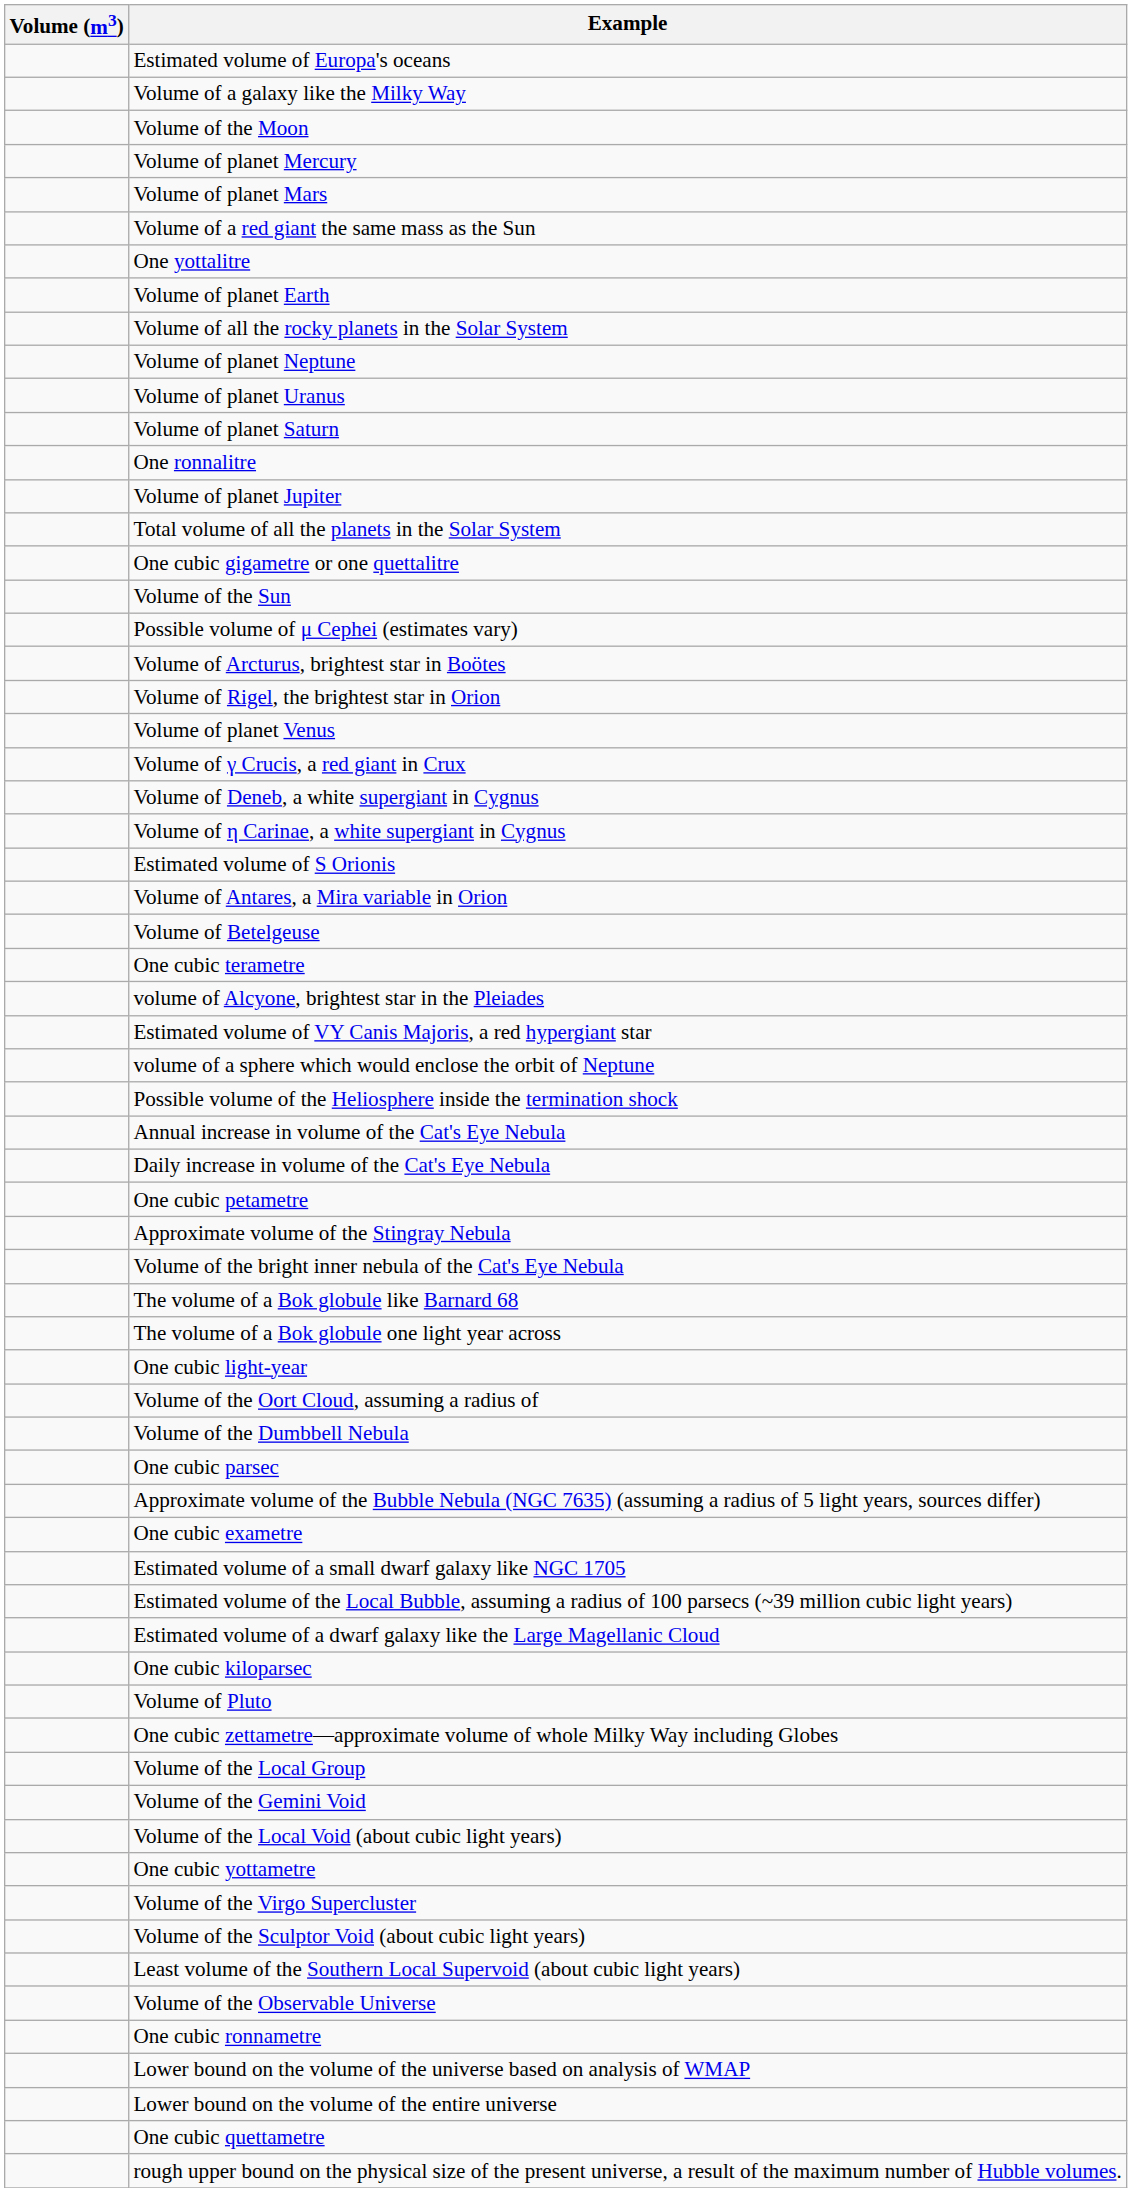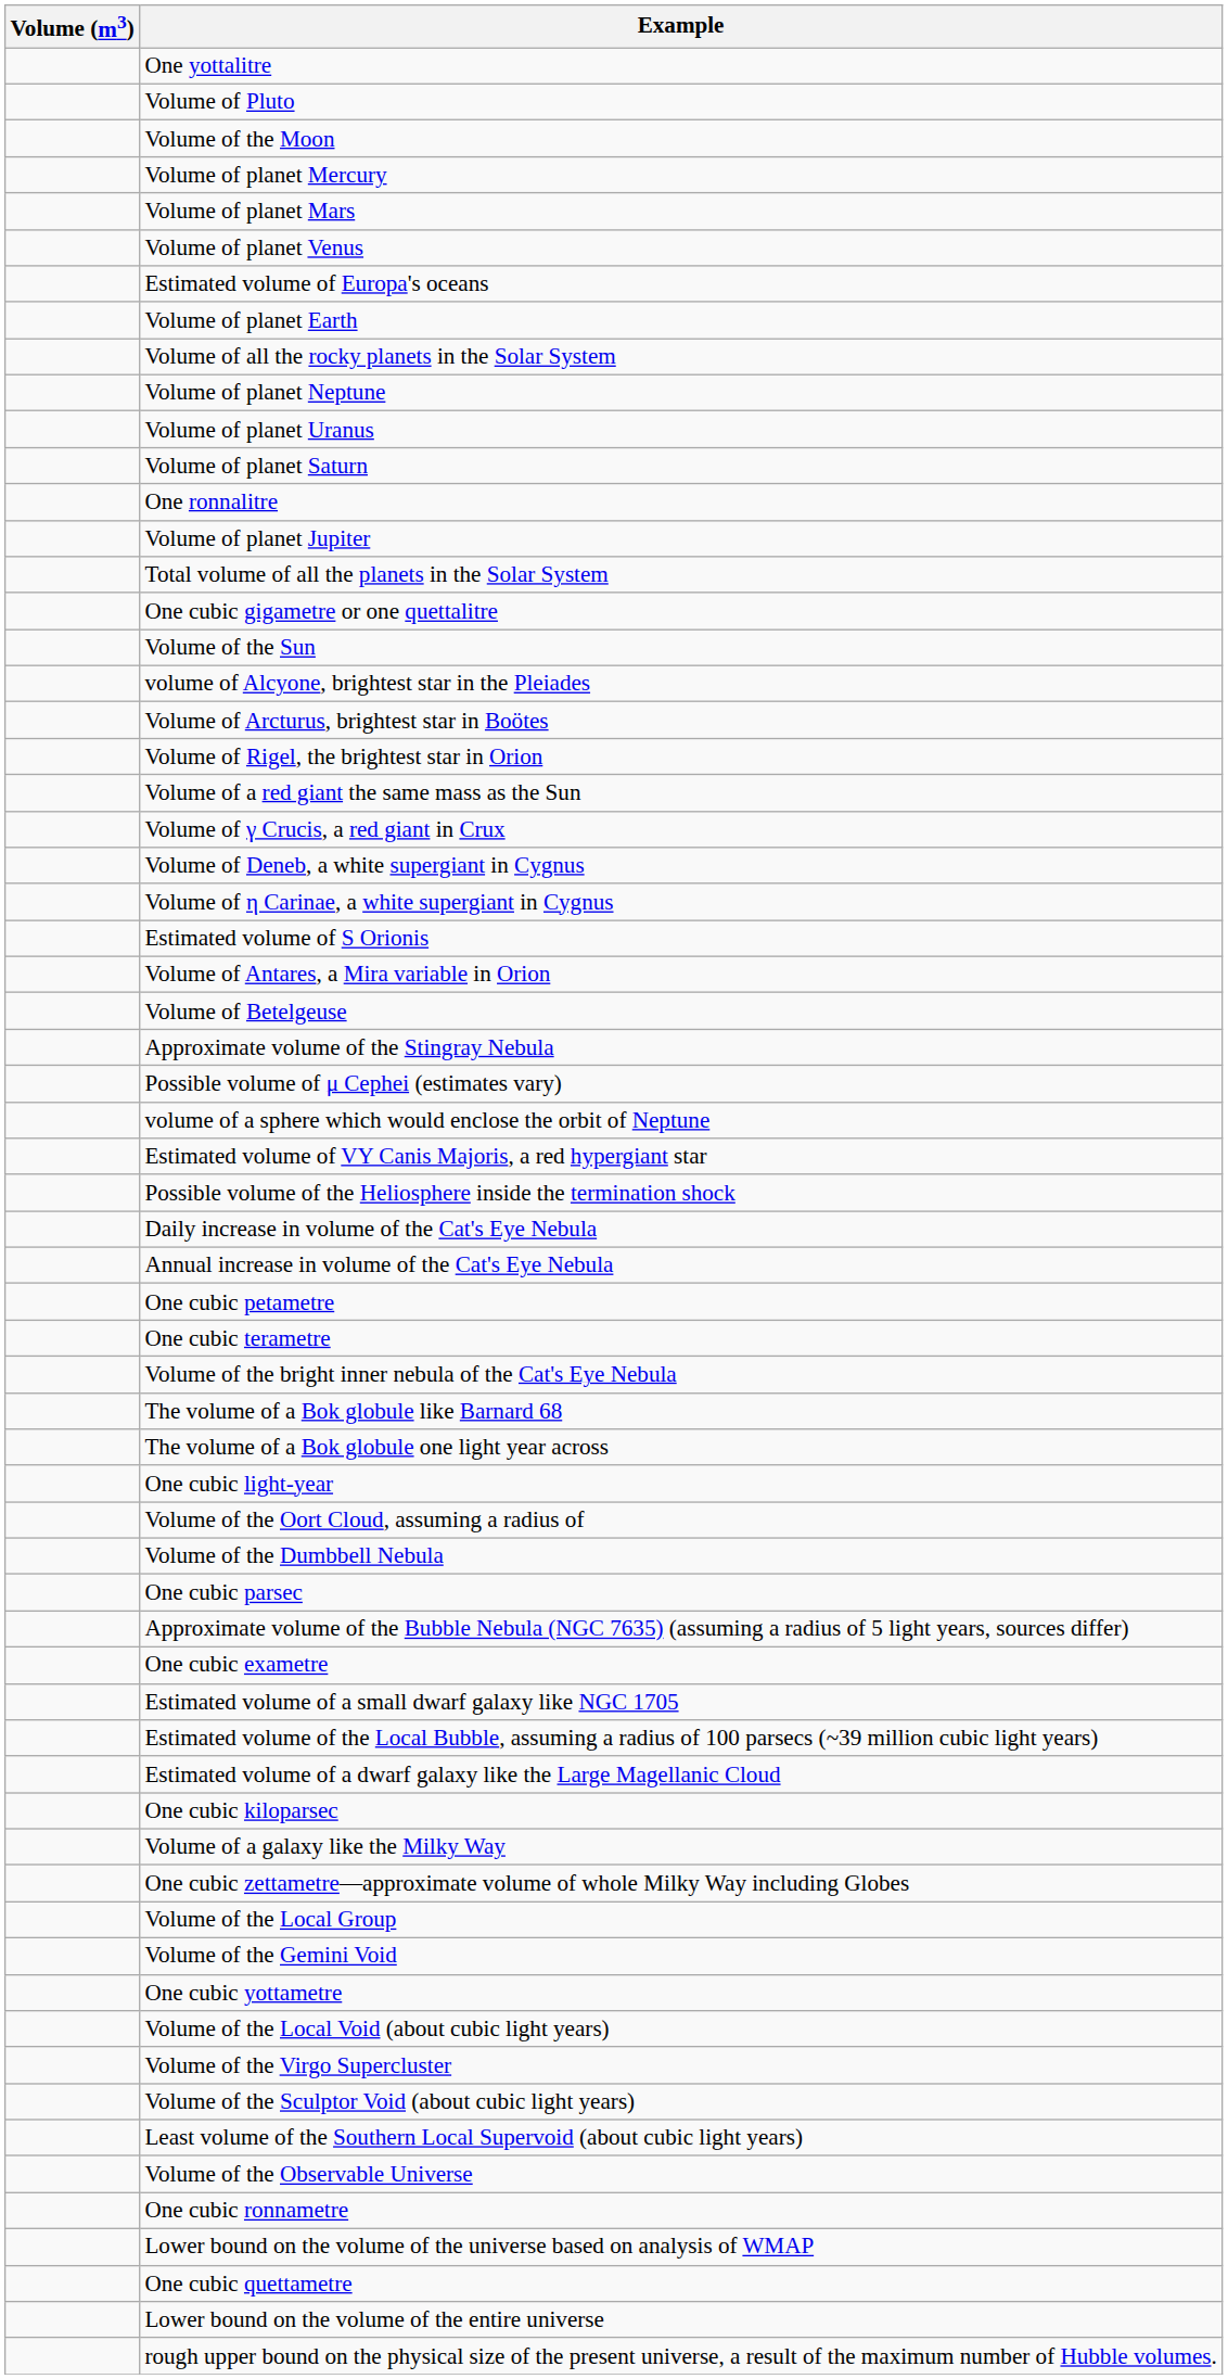 <table class=wikitable>
 <tr>
 <th>Volume (<a href='#'>m<sup>3</sup></a>)</th>
 <th>Example</th>
 </tr>
 <tr>
 <td align=right valign=top></td>
-<td>Estimated volume of <a href='#'>Europa</a>'s oceans</td>
+<td>One <a href='#'>yottalitre</a></td>
 </tr>
 <tr>
 <td align=right valign=top></td>
-<td>Volume of a galaxy like the <a href='#'>Milky Way</a></td>
+<td>Volume of <a href='#'>Pluto</a></td>
 </tr>
 <tr>
 <td align=right valign=top></td>
 <td>Volume of the <a href='#'>Moon</a></td>
 </tr>
 <tr>
 <td align=right valign=top></td>
 <td>Volume of planet <a href='#'>Mercury</a></td>
 </tr>
 <tr>
 <td align=right valign=top></td>
 <td>Volume of planet <a href='#'>Mars</a></td>
 </tr>
 <tr>
 <td align=right valign=top></td>
-<td>Volume of a <a href='#'>red giant</a> the same mass as the Sun</td>
+<td>Volume of planet <a href='#'>Venus</a></td>
 </tr>
 <tr>
 <td align=right valign=top></td>
-<td>One <a href='#'>yottalitre</a></td>
+<td>Estimated volume of <a href='#'>Europa</a>'s oceans</td>
 </tr>
 <tr>
 <td align=right valign=top></td>
 <td>Volume of planet <a href='#'>Earth</a></td>
 </tr>
 <tr>
 <td align=right valign=top></td>
 <td>Volume of all the <a href='#'>rocky planets</a> in the <a href='#'>Solar System</a></td>
 </tr>
 <tr>
 <td align=right valign=top></td>
 <td>Volume of planet <a href='#'>Neptune</a></td>
 </tr>
 <tr>
 <td align=right valign=top></td>
 <td>Volume of planet <a href='#'>Uranus</a></td>
 </tr>
 <tr>
 <td align=right valign=top></td>
 <td>Volume of planet <a href='#'>Saturn</a></td>
 </tr>
 <tr>
 <td align=right valign=top></td>
 <td>One <a href='#'>ronnalitre</a></td>
 </tr>
 <tr>
 <td align=right valign=top></td>
 <td>Volume of planet <a href='#'>Jupiter</a></td>
 </tr>
 <tr>
 <td align=right valign=top></td>
 <td>Total volume of all the <a href='#'>planets</a> in the <a href='#'>Solar System</a></td>
 </tr>
 <tr>
 <td align=right valign=top></td>
 <td>One cubic <a href='#'>gigametre</a> or one <a href='#'>quettalitre</a></td>
 </tr>
 <tr>
 <td align=right valign=top></td>
 <td>Volume of the <a href='#'>Sun</a></td>
 </tr>
 <tr>
 <td align=right valign=top></td>
-<td>Possible volume of <a href='#'>μ Cephei</a> (estimates vary)</td>
+<td>volume of <a href='#'>Alcyone</a>, brightest star in the <a href='#'>Pleiades</a></td>
 </tr>
 <tr>
 <td align=right valign=top></td>
 <td>Volume of <a href='#'>Arcturus</a>, brightest star in <a href='#'>Boötes</a></td>
 </tr>
 <tr>
 <td align=right valign=top></td>
 <td>Volume of <a href='#'>Rigel</a>, the brightest star in <a href='#'>Orion</a></td>
 </tr>
 <tr>
 <td align=right valign=top></td>
-<td>Volume of planet <a href='#'>Venus</a></td>
+<td>Volume of a <a href='#'>red giant</a> the same mass as the Sun</td>
 </tr>
 <tr>
 <td align=right valign=top></td>
 <td>Volume of <a href='#'>γ Crucis</a>, a <a href='#'>red giant</a> in <a href='#'>Crux</a></td>
 </tr>
 <tr>
 <td align=right valign=top></td>
 <td>Volume of <a href='#'>Deneb</a>, a white <a href='#'>supergiant</a> in <a href='#'>Cygnus</a></td>
 </tr>
 <tr>
 <td align=right valign=top></td>
 <td>Volume of <a href='#'>η Carinae</a>, a <a href='#'>white supergiant</a> in <a href='#'>Cygnus</a></td>
 </tr>
 <tr>
 <td align=right valign=top></td>
 <td>Estimated volume of <a href='#'>S Orionis</a></td>
 </tr>
 <tr>
 <td align=right valign=top></td>
 <td>Volume of <a href='#'>Antares</a>, a <a href='#'>Mira variable</a> in <a href='#'>Orion</a></td>
 </tr>
 <tr>
 <td align=right valign=top></td>
 <td>Volume of <a href='#'>Betelgeuse</a></td>
 </tr>
 <tr>
 <td align=right valign=top></td>
-<td>One cubic <a href='#'>terametre</a></td>
+<td>Approximate volume of the <a href='#'>Stingray Nebula</a></td>
 </tr>
 <tr>
 <td align=right valign=top></td>
-<td>volume of <a href='#'>Alcyone</a>, brightest star in the <a href='#'>Pleiades</a></td>
+<td>Possible volume of <a href='#'>μ Cephei</a> (estimates vary)</td>
+</tr>
+<tr>
+<td align=right valign=top></td>
+<td>volume of a sphere which would enclose the orbit of <a href='#'>Neptune</a></td>
 </tr>
 <tr>
 <td align=right valign=top></td>
 <td>Estimated volume of <a href='#'>VY Canis Majoris</a>, a red <a href='#'>hypergiant</a> star</td>
 </tr>
 <tr>
 <td align=right valign=top></td>
-<td>volume of a sphere which would enclose the orbit of <a href='#'>Neptune</a></td>
+<td>Possible volume of the <a href='#'>Heliosphere</a> inside the <a href='#'>termination shock</a></td>
 </tr>
 <tr>
 <td align=right valign=top></td>
-<td>Possible volume of the <a href='#'>Heliosphere</a> inside the <a href='#'>termination shock</a></td>
+<td>Daily increase in volume of the <a href='#'>Cat's Eye Nebula</a></td>
 </tr>
 <tr>
 <td align=right valign=top></td>
 <td>Annual increase in volume of the <a href='#'>Cat's Eye Nebula</a></td>
 </tr>
 <tr>
 <td align=right valign=top></td>
-<td>Daily increase in volume of the <a href='#'>Cat's Eye Nebula</a></td>
-</tr>
-<tr>
-<td align=right valign=top></td>
 <td>One cubic <a href='#'>petametre</a></td>
 </tr>
 <tr>
 <td align=right valign=top></td>
-<td>Approximate volume of the <a href='#'>Stingray Nebula</a></td>
+<td>One cubic <a href='#'>terametre</a></td>
 </tr>
 <tr>
 <td align=right valign=top></td>
 <td>Volume of the bright inner nebula of the <a href='#'>Cat's Eye Nebula</a></td>
 </tr>
 <tr>
 <td align=right valign=top></td>
 <td>The volume of a <a href='#'>Bok globule</a> like <a href='#'>Barnard 68</a></td>
 </tr>
 <tr>
 <td align=right valign=top></td>
 <td>The volume of a <a href='#'>Bok globule</a> one light year across</td>
 </tr>
 <tr>
 <td align=right valign=top></td>
 <td>One cubic <a href='#'>light-year</a></td>
 </tr>
 <tr>
 <td align=right valign=top></td>
 <td>Volume of the <a href='#'>Oort Cloud</a>, assuming a radius of </td>
 </tr>
 <tr>
 <td align=right valign=top></td>
 <td>Volume of the <a href='#'>Dumbbell Nebula</a></td>
 </tr>
 <tr>
 <td align=right valign=top></td>
 <td>One cubic <a href='#'>parsec</a></td>
 </tr>
 <tr>
 <td align=right valign=top></td>
 <td>Approximate volume of the <a href='#'>Bubble Nebula (NGC 7635)</a> (assuming a radius of 5 light years, sources differ)</td>
 </tr>
 <tr>
 <td align=right valign=top></td>
 <td>One cubic <a href='#'>exametre</a></td>
 </tr>
 <tr>
 <td align=right valign=top></td>
 <td>Estimated volume of a small dwarf galaxy like <a href='#'>NGC 1705</a></td>
 </tr>
 <tr>
 <td align=right valign=top></td>
 <td>Estimated volume of the <a href='#'>Local Bubble</a>, assuming a radius of 100 parsecs (~39 million cubic light years)</td>
 </tr>
 <tr>
 <td align=right valign=top></td>
 <td>Estimated volume of a dwarf galaxy like the <a href='#'>Large Magellanic Cloud</a></td>
 </tr>
 <tr>
 <td align=right valign=top></td>
 <td>One cubic <a href='#'>kiloparsec</a></td>
 </tr>
 <tr>
 <td align=right valign=top></td>
-<td>Volume of <a href='#'>Pluto</a></td>
+<td>Volume of a galaxy like the <a href='#'>Milky Way</a></td>
 </tr>
 <tr>
 <td align=right valign=top></td>
 <td>One cubic <a href='#'>zettametre</a>—approximate volume of whole Milky Way including Globes</td>
 </tr>
 <tr>
 <td align=right valign=top></td>
 <td>Volume of the <a href='#'>Local Group</a></td>
 </tr>
 <tr>
 <td align=right valign=top></td>
 <td>Volume of the <a href='#'>Gemini Void</a></td>
 </tr>
 <tr>
 <td align=right valign=top></td>
-<td>Volume of the <a href='#'>Local Void</a> (about  cubic light years)</td>
+<td>One cubic <a href='#'>yottametre</a></td>
 </tr>
 <tr>
 <td align=right valign=top></td>
-<td>One cubic <a href='#'>yottametre</a></td>
+<td>Volume of the <a href='#'>Local Void</a> (about  cubic light years)</td>
 </tr>
 <tr>
 <td align=right valign=top></td>
 <td>Volume of the <a href='#'>Virgo Supercluster</a></td>
 </tr>
 <tr>
 <td align=right valign=top></td>
 <td>Volume of the <a href='#'>Sculptor Void</a> (about  cubic light years)</td>
 </tr>
 <tr>
 <td align=right valign=top></td>
 <td>Least volume of the <a href='#'>Southern Local Supervoid</a> (about  cubic light years)</td>
 </tr>
 <tr>
 <td align=right valign=top></td>
 <td>Volume of the <a href='#'>Observable Universe</a></td>
 </tr>
 <tr>
 <td align=right valign=top></td>
 <td>One cubic <a href='#'>ronnametre</a></td>
 </tr>
 <tr>
 <td align=right valign=top></td>
 <td>Lower bound on the volume of the universe based on analysis of <a href='#'>WMAP</a></td>
 </tr>
 <tr>
 <td align=right valign=top></td>
-<td>Lower bound on the volume of the entire universe</td>
+<td>One cubic <a href='#'>quettametre</a></td>
 </tr>
 <tr>
 <td align=right valign=top></td>
-<td>One cubic <a href='#'>quettametre</a></td>
+<td>Lower bound on the volume of the entire universe</td>
 </tr>
 <tr>
 <td align=right valign=top></td>
 <td>rough upper bound on the physical size of the present universe, a result of the maximum number of <a href='#'>Hubble volumes</a>.</td>
 </tr>
 </table>
